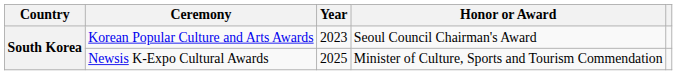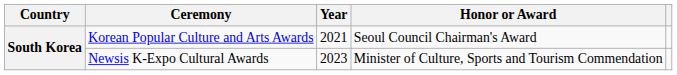 <table class="wikitable plainrowheaders" style="margin-right: 0;">
 <tr>
 <th scope="col">Country</th>
 <th scope="col">Ceremony</th>
 <th scope="col">Year</th>
 <th scope="col">Honor or Award</th>
 <th scope="col" class="unsortable"></th>
 </tr>
 <tr>
 <th scope="row" rowspan="2">South Korea</th>
 <td><a href='#'>Korean Popular Culture and Arts Awards</a></td>
-<td style="text-align:center">2023</td>
+<td style="text-align:center">2021</td>
 <td>Seoul Council Chairman's Award</td>
 <td style="text-align:center"></td>
 </tr>
 <tr>
 <td><a href='#'>Newsis</a> K-Expo Cultural Awards</td>
-<td>2025</td>
+<td>2023</td>
 <td>Minister of Culture, Sports and Tourism Commendation</td>
 <td style="text-align:center;"></td>
 </tr>
 </table>
